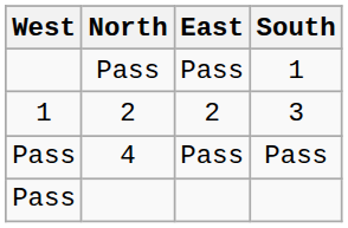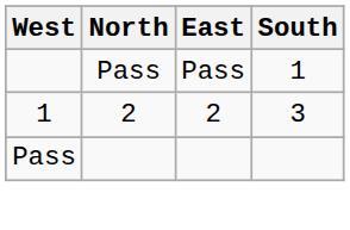 <table class="wikitable" style="float:left; margin-top:10px; margin-right:10px;">
 <tr>
 <th>West</th>
 <th>North</th>
 <th>East</th>
 <th>South</th>
 </tr>
 <tr style="text-align:center;">
 <td></td>
 <td>Pass</td>
 <td>Pass</td>
 <td>1</td>
 </tr>
 <tr style="text-align:center;">
 <td>1</td>
 <td>2</td>
 <td>2</td>
 <td>3</td>
 </tr>
 <tr style="text-align:center;">
 <td>Pass</td>
-<td>4</td>
-<td>Pass</td>
-<td>Pass</td>
-</tr>
-<tr style="text-align:center;">
-<td>Pass</td>
 <td></td>
 <td></td>
 <td></td>
 </tr>
 </table>
